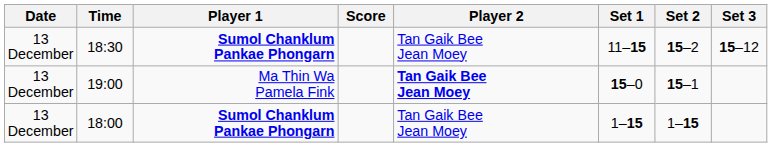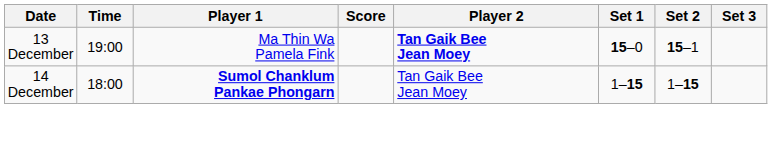 <table class="wikitable" style="font-size:90%; text-align:center">
 <tr>
 <th width="50">Date</th>
 <th width="50">Time</th>
 <th width="200">Player 1</th>
 <th width="50">Score</th>
 <th width="200">Player 2</th>
 <th width="50">Set 1</th>
 <th width="50">Set 2</th>
 <th width="50">Set 3</th>
 </tr>
 <tr>
 <td>13 December</td>
-<td>18:30</td>
-<td align="right"><strong><a href='#'>Sumol Chanklum</a> <br><a href='#'>Pankae Phongarn</a> </strong></td>
-<td></td>
-<td align="left"> <a href='#'>Tan Gaik Bee</a><br> <a href='#'>Jean Moey</a></td>
-<td>11–<strong>15</strong></td>
-<td><strong>15</strong>–2</td>
-<td><strong>15</strong>–12</td>
-</tr>
-<tr>
-<td>13 December</td>
 <td>19:00</td>
 <td align="right"><a href='#'>Ma Thin Wa</a> <br><a href='#'>Pamela Fink</a> </td>
 <td></td>
 <td align="left"><strong> <a href='#'>Tan Gaik Bee</a><br> <a href='#'>Jean Moey</a></strong></td>
 <td><strong>15</strong>–0</td>
 <td><strong>15</strong>–1</td>
 <td></td>
 </tr>
 <tr>
-<td>13 December</td>
+<td>14 December</td>
 <td>18:00</td>
 <td align="right"><strong><a href='#'>Sumol Chanklum</a> <br><a href='#'>Pankae Phongarn</a> </strong></td>
 <td></td>
 <td align="left"> <a href='#'>Tan Gaik Bee</a><br> <a href='#'>Jean Moey</a></td>
 <td>1–<strong>15</strong></td>
 <td>1–<strong>15</strong></td>
 <td></td>
 </tr>
 </table>
